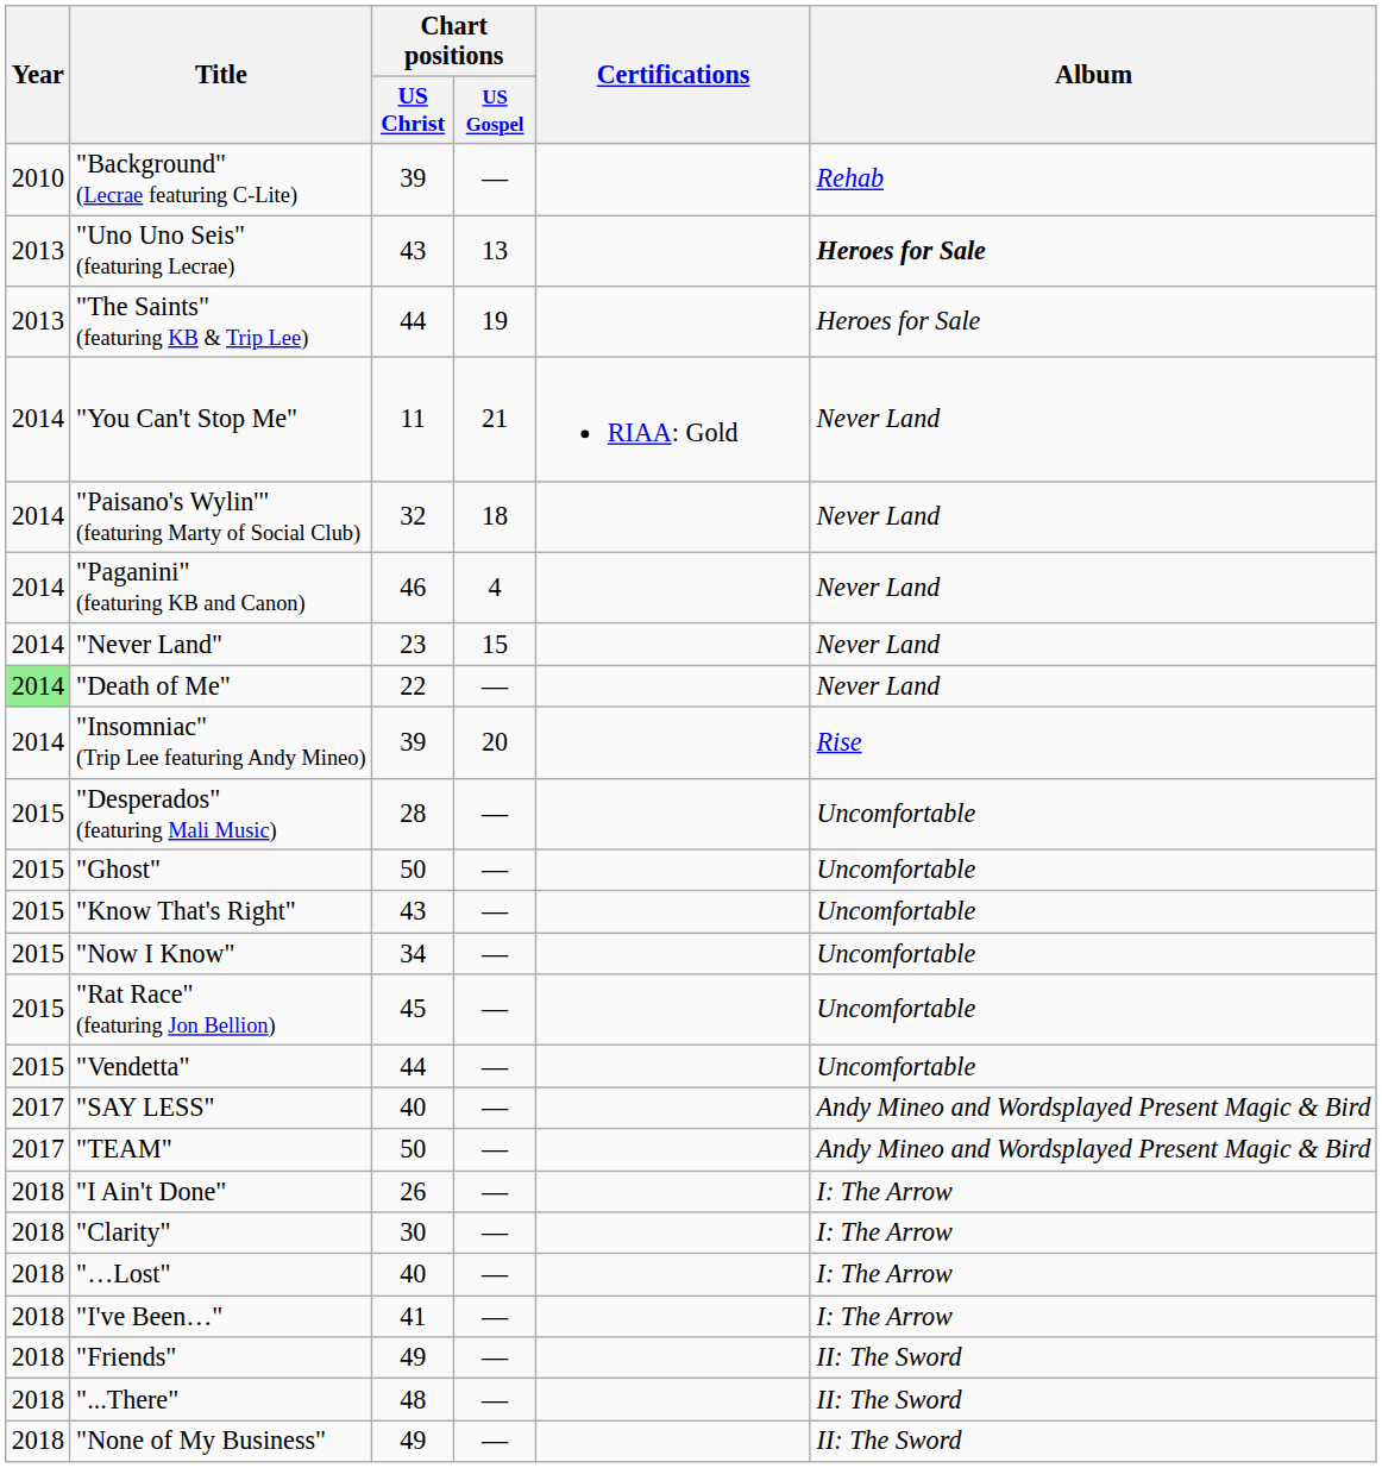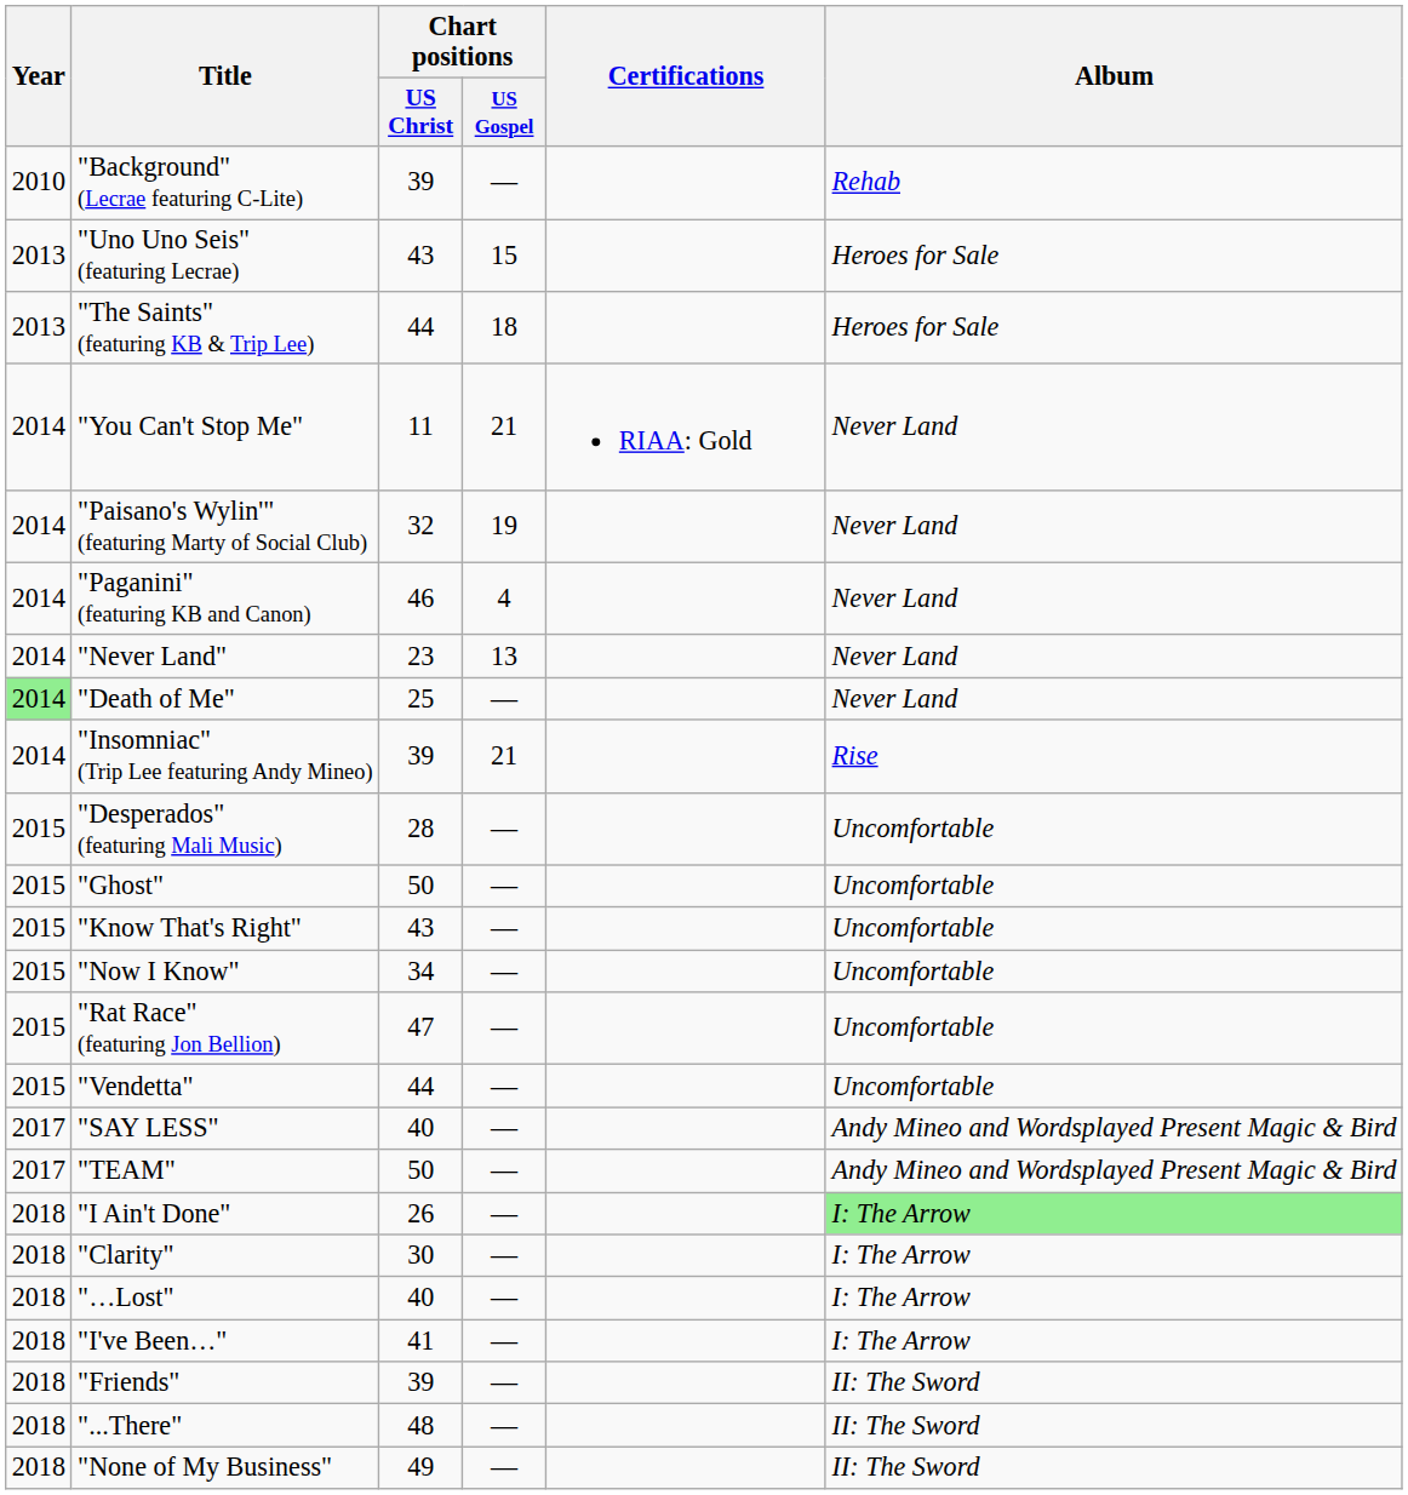 <table class="wikitable">
 <tr>
 <th rowspan="2">Year</th>
 <th rowspan="2">Title</th>
 <th colspan="2">Chart positions</th>
 <th scope="col" rowspan="2" style="width:10em;"><a href='#'>Certifications</a></th>
 <th rowspan="2">Album</th>
 </tr>
 <tr>
 <th style="width:3em; font-size:90%"><a href='#'>US<br>Christ</a><br></th>
 <th style="width:3em; font-size:90%"><small><a href='#'>US Gospel</a></small><br></th>
 </tr>
 <tr>
 <td>2010</td>
 <td>"Background" <br><small>(<a href='#'>Lecrae</a> featuring C-Lite)</small></td>
 <td align="center">39</td>
 <td align="center">—</td>
 <td></td>
 <td><em><a href='#'>Rehab</a></em></td>
 </tr>
 <tr>
 <td>2013</td>
 <td>"Uno Uno Seis" <br><small>(featuring Lecrae)</small></td>
 <td align="center">43</td>
-<td align="center">13</td>
+<td align="center">15</td>
 <td></td>
-<td><strong><em>Heroes for Sale</em></strong></td>
+<td><em>Heroes for Sale</em></td>
 </tr>
 <tr>
 <td>2013</td>
 <td>"The Saints" <br><small>(featuring <a href='#'>KB</a> & <a href='#'>Trip Lee</a>)</small></td>
 <td align="center">44</td>
-<td align="center">19</td>
+<td align="center">18</td>
 <td></td>
 <td><em>Heroes for Sale</em></td>
 </tr>
 <tr>
 <td>2014</td>
 <td>"You Can't Stop Me"</td>
 <td align="center">11</td>
 <td align="center">21</td>
 <td><br><ul><li><a href='#'>RIAA</a>: Gold</li></ul></td>
 <td><em>Never Land</em></td>
 </tr>
 <tr>
 <td>2014</td>
 <td>"Paisano's Wylin'" <br><small>(featuring Marty of Social Club)</small></td>
 <td align="center">32</td>
-<td align="center">18</td>
+<td align="center">19</td>
 <td></td>
 <td><em>Never Land</em></td>
 </tr>
 <tr>
 <td>2014</td>
 <td>"Paganini" <br><small>(featuring KB and Canon)</small></td>
 <td align="center">46</td>
 <td align="center">4</td>
 <td></td>
 <td><em>Never Land</em></td>
 </tr>
 <tr>
 <td>2014</td>
 <td>"Never Land"</td>
 <td align="center">23</td>
-<td align="center">15</td>
+<td align="center">13</td>
 <td></td>
 <td><em>Never Land</em></td>
 </tr>
 <tr>
 <td style="background: lightgreen;">2014</td>
 <td>"Death of Me"</td>
-<td align="center">22</td>
+<td align="center">25</td>
 <td align="center">—</td>
 <td></td>
 <td><em>Never Land</em></td>
 </tr>
 <tr>
 <td>2014</td>
 <td>"Insomniac" <br><small>(Trip Lee featuring Andy Mineo)</small></td>
 <td align="center">39</td>
-<td align="center">20</td>
+<td align="center">21</td>
 <td></td>
 <td rowspan="1"><em><a href='#'>Rise</a></em></td>
 </tr>
 <tr>
 <td>2015</td>
 <td>"Desperados" <br><small>(featuring <a href='#'>Mali Music</a>)</small></td>
 <td align="center">28</td>
 <td align="center">—</td>
 <td></td>
 <td><em>Uncomfortable</em></td>
 </tr>
 <tr>
 <td>2015</td>
 <td>"Ghost"</td>
 <td align="center">50</td>
 <td align="center">—</td>
 <td></td>
 <td><em>Uncomfortable</em></td>
 </tr>
 <tr>
 <td>2015</td>
 <td>"Know That's Right"</td>
 <td align="center">43</td>
 <td align="center">—</td>
 <td></td>
 <td><em>Uncomfortable</em></td>
 </tr>
 <tr>
 <td>2015</td>
 <td>"Now I Know"</td>
 <td align="center">34</td>
 <td align="center">—</td>
 <td></td>
 <td><em>Uncomfortable</em></td>
 </tr>
 <tr>
 <td>2015</td>
 <td>"Rat Race" <br><small>(featuring <a href='#'>Jon Bellion</a>)</small></td>
-<td align="center">45</td>
+<td align="center">47</td>
 <td align="center">—</td>
 <td></td>
 <td><em>Uncomfortable</em></td>
 </tr>
 <tr>
 <td>2015</td>
 <td>"Vendetta"</td>
 <td align="center">44</td>
 <td align="center">—</td>
 <td></td>
 <td><em>Uncomfortable</em></td>
 </tr>
 <tr>
 <td>2017</td>
 <td>"SAY LESS"</td>
 <td align="center">40</td>
 <td align="center">—</td>
 <td></td>
 <td><em>Andy Mineo and Wordsplayed Present Magic & Bird</em></td>
 </tr>
 <tr>
 <td>2017</td>
 <td>"TEAM"</td>
 <td align="center">50</td>
 <td align="center">—</td>
 <td></td>
 <td><em>Andy Mineo and Wordsplayed Present Magic & Bird</em></td>
 </tr>
 <tr>
 <td>2018</td>
 <td>"I Ain't Done"</td>
 <td align="center">26</td>
 <td align="center">—</td>
 <td></td>
-<td><em>I: The Arrow</em></td>
+<td style="background: lightgreen;"><em>I: The Arrow</em></td>
 </tr>
 <tr>
 <td>2018</td>
 <td>"Clarity"</td>
 <td align="center">30</td>
 <td align="center">—</td>
 <td></td>
 <td><em>I: The Arrow</em></td>
 </tr>
 <tr>
 <td>2018</td>
 <td>"…Lost"</td>
 <td align="center">40</td>
 <td align="center">—</td>
 <td></td>
 <td><em>I: The Arrow</em></td>
 </tr>
 <tr>
 <td>2018</td>
 <td>"I've Been…"</td>
 <td align="center">41</td>
 <td align="center">—</td>
 <td></td>
 <td><em>I: The Arrow</em></td>
 </tr>
 <tr>
 <td>2018</td>
 <td>"Friends"</td>
-<td align="center">49</td>
+<td align="center">39</td>
 <td align="center">—</td>
 <td></td>
 <td><em>II: The Sword</em></td>
 </tr>
 <tr>
 <td>2018</td>
 <td>"...There"</td>
 <td align="center">48</td>
 <td align="center">—</td>
 <td></td>
 <td><em>II: The Sword</em></td>
 </tr>
 <tr>
 <td>2018</td>
 <td>"None of My Business"</td>
 <td align="center">49</td>
 <td align="center">—</td>
 <td></td>
 <td><em>II: The Sword</em></td>
 </tr>
 </table>
